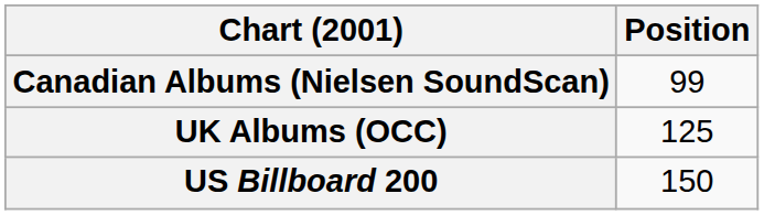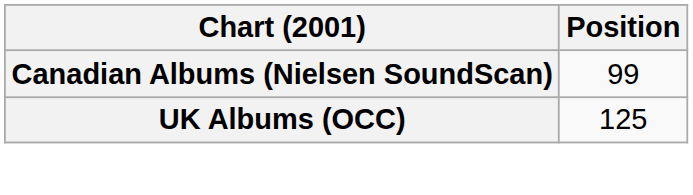 <table class="wikitable sortable plainrowheaders" style="text-align:center">
 <tr>
 <th>Chart (2001)</th>
 <th>Position</th>
 </tr>
 <tr>
 <th scope="row">Canadian Albums (Nielsen SoundScan)</th>
 <td>99</td>
 </tr>
 <tr>
 <th scope="row">UK Albums (OCC)</th>
 <td>125</td>
 </tr>
-<tr>
-<th scope="row">US <em>Billboard</em> 200</th>
-<td>150</td>
-</tr>
 </table>
